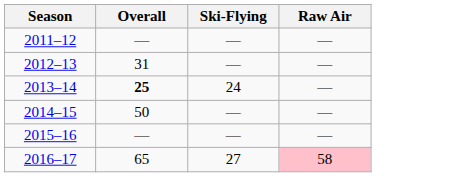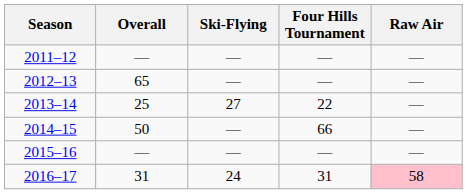 <table class="wikitable">
 <tr class="hintergrundfarbe5">
 <th width="90">Season</th>
 <th width="90">Overall</th>
 <th width="90">Ski-Flying</th>
+<th width="90">Four Hills<br>Tournament</th>
 <th width="90">Raw Air</th>
 </tr>
 <tr>
 <td align=center><a href='#'>2011–12</a></td>
 <td align=center>—</td>
 <td align=center>—</td>
 <td align=center>—</td>
+<td align=center>—</td>
 </tr>
 <tr>
 <td align=center><a href='#'>2012–13</a></td>
-<td align=center>31</td>
+<td align=center>65</td>
+<td align=center>—</td>
 <td align=center>—</td>
 <td align=center>—</td>
 </tr>
 <tr>
 <td align=center><a href='#'>2013–14</a></td>
-<td align=center><strong>25</strong></td>
-<td align=center>24</td>
+<td align=center>25</td>
+<td align=center>27</td>
+<td align=center>22</td>
 <td align=center>—</td>
 </tr>
 <tr>
 <td align=center><a href='#'>2014–15</a></td>
 <td align=center>50</td>
 <td align=center>—</td>
+<td align=center>66</td>
 <td align=center>—</td>
 </tr>
 <tr>
 <td align=center><a href='#'>2015–16</a></td>
 <td align=center>—</td>
 <td align=center>—</td>
 <td align=center>—</td>
+<td align=center>—</td>
 </tr>
 <tr>
 <td align=center><a href='#'>2016–17</a></td>
-<td align=center>65</td>
-<td align=center>27</td>
+<td align=center>31</td>
+<td align=center>24</td>
+<td align=center>31</td>
 <td align=center style="background: pink;">58</td>
 </tr>
 </table>
